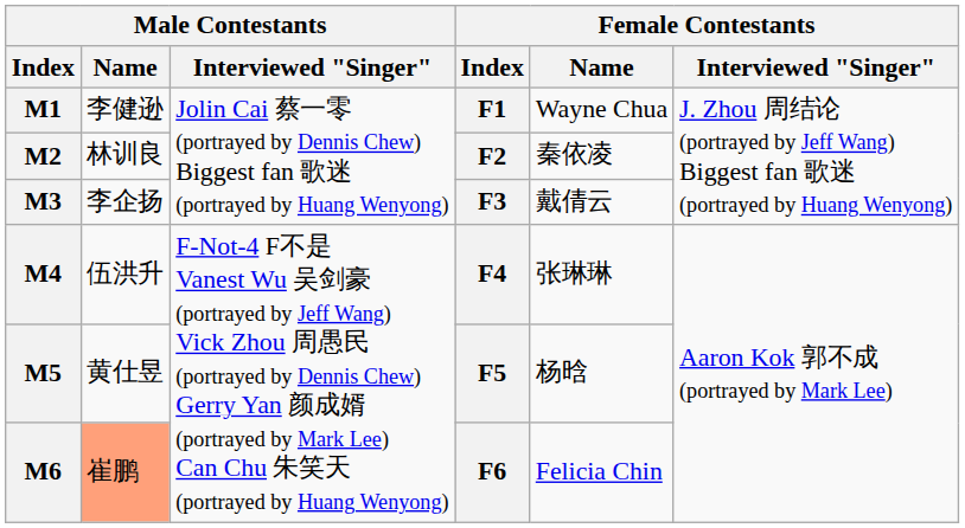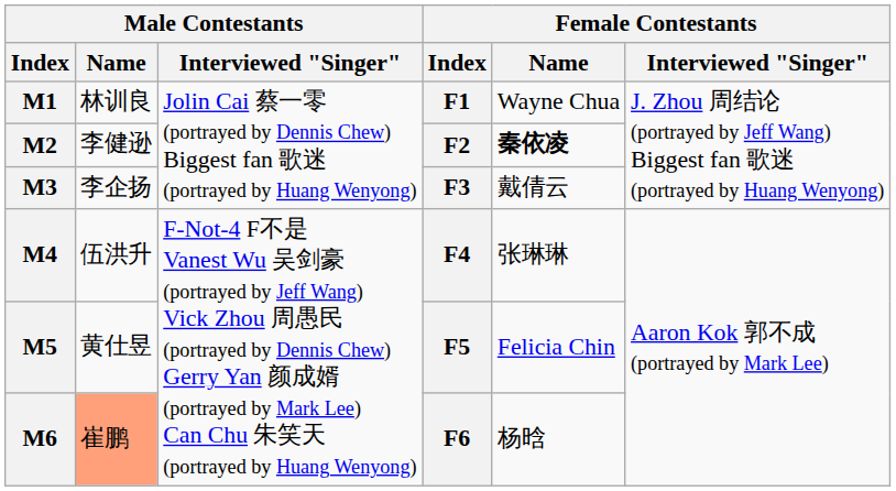 <table class="wikitable">
 <tr>
 <th colspan=3>Male Contestants</th>
 <th colspan=3>Female Contestants</th>
 </tr>
 <tr>
 <th>Index</th>
 <th>Name</th>
 <th>Interviewed "Singer"</th>
 <th>Index</th>
 <th>Name</th>
 <th>Interviewed "Singer"</th>
 </tr>
 <tr>
 <th>M1</th>
-<td>李健逊</td>
+<td>林训良</td>
 <td rowspan="3"><a href='#'>Jolin Cai</a> 蔡一零 <br> <small>(portrayed by <a href='#'>Dennis Chew</a>)</small> <br> Biggest fan 歌迷 <br> <small>(portrayed by <a href='#'>Huang Wenyong</a>)</small></td>
 <th>F1</th>
 <td>Wayne Chua</td>
 <td rowspan="3"><a href='#'>J. Zhou</a> 周结论 <br> <small>(portrayed by <a href='#'>Jeff Wang</a>)</small> <br> Biggest fan 歌迷 <br> <small>(portrayed by <a href='#'>Huang Wenyong</a>)</small></td>
 </tr>
 <tr>
 <th>M2</th>
-<td>林训良</td>
+<td>李健逊</td>
 <th>F2</th>
-<td>秦依凌</td>
+<td><strong>秦依凌</strong></td>
 </tr>
 <tr>
 <th>M3</th>
 <td>李企扬</td>
 <th>F3</th>
 <td>戴倩云</td>
 </tr>
 <tr>
 <th>M4</th>
 <td>伍洪升</td>
 <td rowspan="3"><a href='#'>F-Not-4</a> F不是 <br> <a href='#'>Vanest Wu</a> 吴剑豪 <br> <small>(portrayed by <a href='#'>Jeff Wang</a>)</small> <br> <a href='#'>Vick Zhou</a> 周愚民 <br> <small>(portrayed by <a href='#'>Dennis Chew</a>)</small> <br> <a href='#'>Gerry Yan</a> 颜成婿 <br> <small>(portrayed by <a href='#'>Mark Lee</a>)</small> <br> <a href='#'>Can Chu</a> 朱笑天 <br> <small>(portrayed by <a href='#'>Huang Wenyong</a>)</small></td>
 <th>F4</th>
 <td>张琳琳</td>
 <td rowspan="3"><a href='#'>Aaron Kok</a> 郭不成 <br> <small>(portrayed by <a href='#'>Mark Lee</a>)</small></td>
 </tr>
 <tr>
 <th>M5</th>
 <td>黄仕昱</td>
 <th>F5</th>
-<td>杨晗</td>
+<td><a href='#'>Felicia Chin</a></td>
 </tr>
 <tr>
 <th>M6</th>
 <td style="background: lightsalmon;">崔鹏</td>
 <th>F6</th>
-<td><a href='#'>Felicia Chin</a></td>
+<td>杨晗</td>
 </tr>
 </table>
